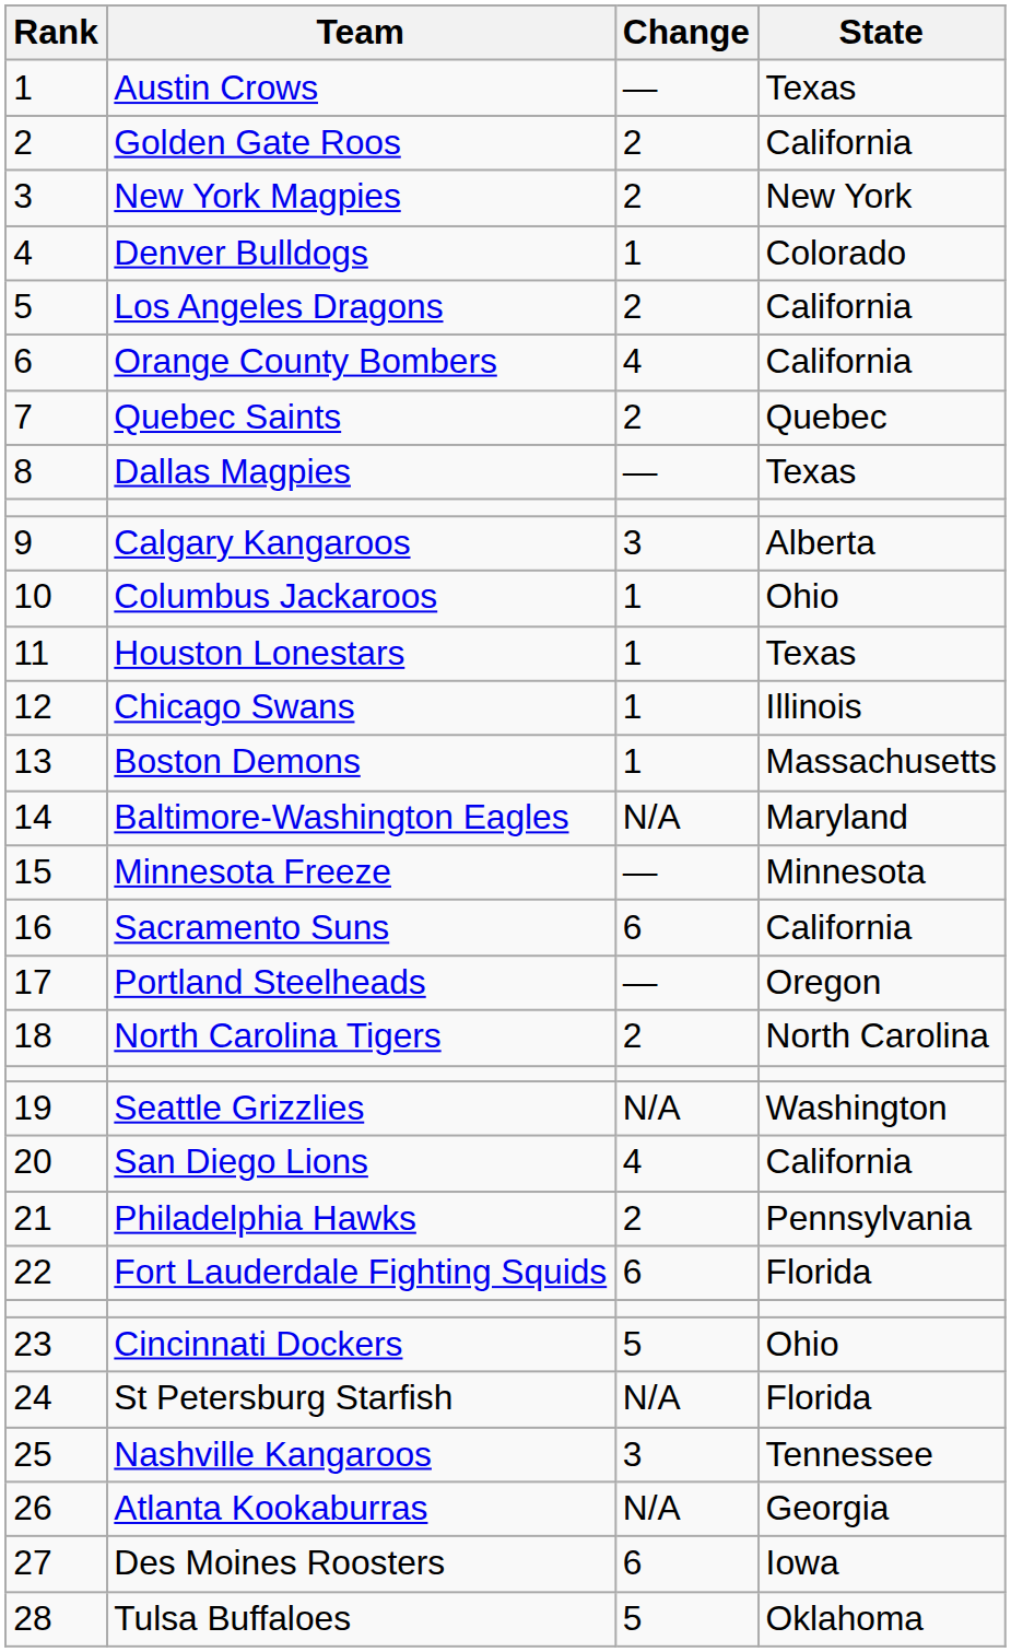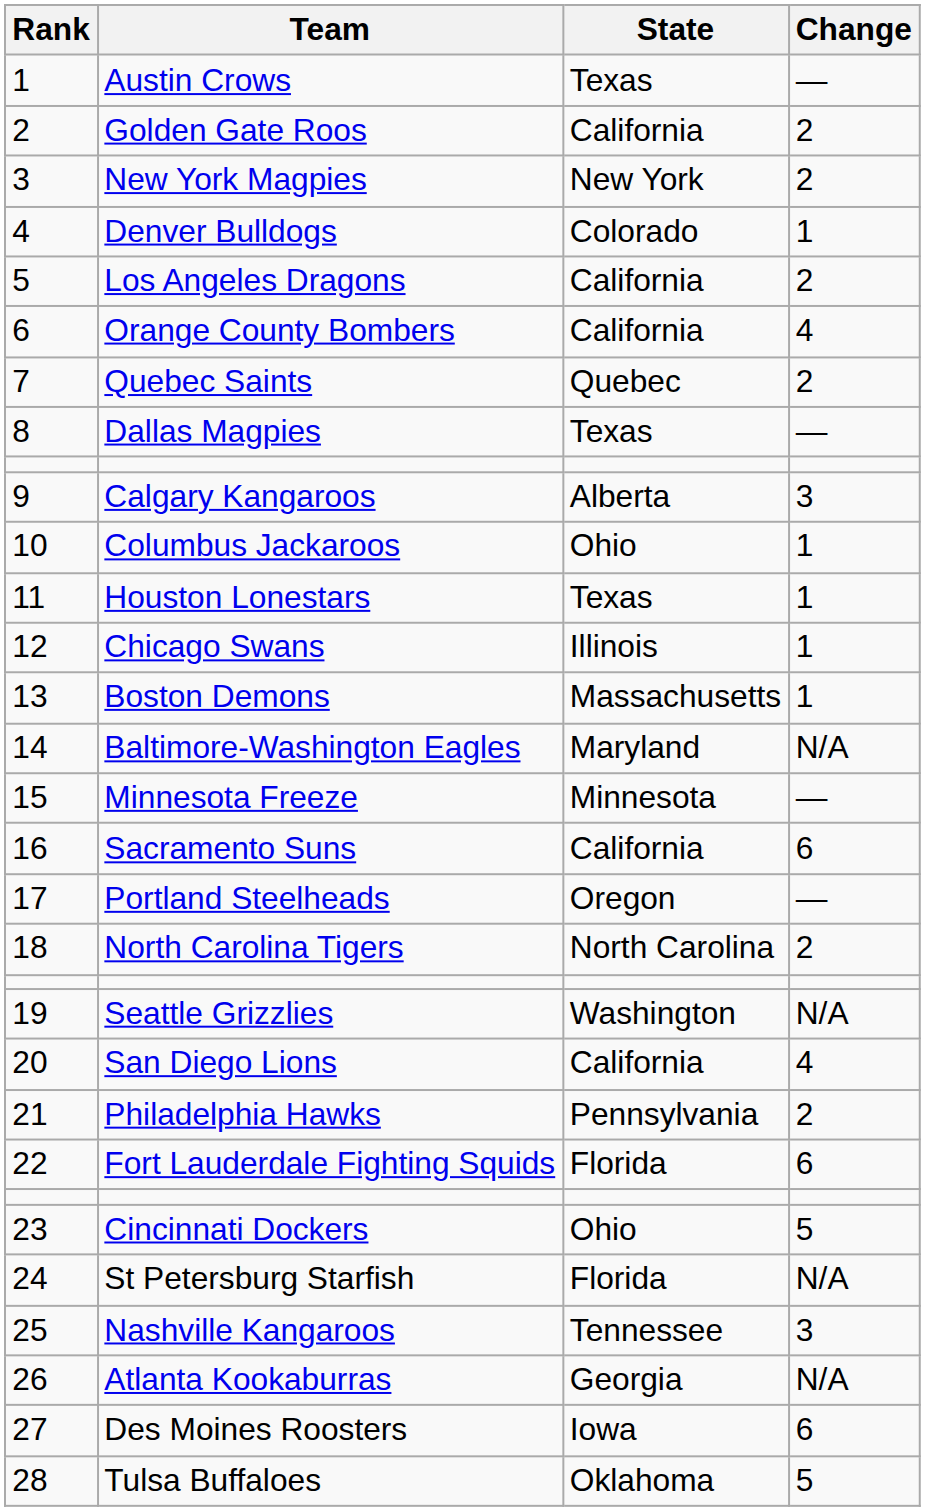 <table class="wikitable">
 <tr>
 <th><strong>Rank</strong></th>
 <th><strong>Team</strong></th>
+<th>State</th>
 <th><strong>Change</strong></th>
-<th>State</th>
 </tr>
 <tr>
 <td>1</td>
 <td><a href='#'>Austin Crows</a></td>
+<td>Texas</td>
 <td>—</td>
-<td>Texas</td>
 </tr>
 <tr>
 <td>2</td>
 <td><a href='#'>Golden Gate Roos</a></td>
+<td>California</td>
 <td> 2</td>
-<td>California</td>
 </tr>
 <tr>
 <td>3</td>
 <td><a href='#'>New York Magpies</a></td>
+<td>New York</td>
 <td> 2</td>
-<td>New York</td>
 </tr>
 <tr>
 <td>4</td>
 <td><a href='#'>Denver Bulldogs</a></td>
+<td>Colorado</td>
 <td> 1</td>
-<td>Colorado</td>
 </tr>
 <tr>
 <td>5</td>
 <td><a href='#'>Los Angeles Dragons</a></td>
+<td>California</td>
 <td> 2</td>
-<td>California</td>
 </tr>
 <tr>
 <td>6</td>
 <td><a href='#'>Orange County Bombers</a></td>
+<td>California</td>
 <td> 4</td>
-<td>California</td>
 </tr>
 <tr>
 <td>7</td>
 <td><a href='#'>Quebec Saints</a></td>
+<td>Quebec </td>
 <td> 2</td>
-<td>Quebec </td>
 </tr>
 <tr>
 <td>8</td>
 <td><a href='#'>Dallas Magpies</a></td>
+<td>Texas</td>
 <td>—</td>
-<td>Texas</td>
 </tr>
 <tr>
 <td></td>
 <td></td>
 <td></td>
 <td></td>
 </tr>
 <tr>
 <td>9</td>
 <td><a href='#'>Calgary Kangaroos</a></td>
+<td>Alberta </td>
 <td> 3</td>
-<td>Alberta </td>
 </tr>
 <tr>
 <td>10</td>
 <td><a href='#'>Columbus Jackaroos</a></td>
+<td>Ohio</td>
 <td> 1</td>
-<td>Ohio</td>
 </tr>
 <tr>
 <td>11</td>
 <td><a href='#'>Houston Lonestars</a></td>
+<td>Texas</td>
 <td> 1</td>
-<td>Texas</td>
 </tr>
 <tr>
 <td>12</td>
 <td><a href='#'>Chicago Swans</a></td>
+<td>Illinois</td>
 <td> 1</td>
-<td>Illinois</td>
 </tr>
 <tr>
 <td>13</td>
 <td><a href='#'>Boston Demons</a></td>
+<td>Massachusetts</td>
 <td> 1</td>
-<td>Massachusetts</td>
 </tr>
 <tr>
 <td>14</td>
 <td><a href='#'>Baltimore-Washington Eagles</a></td>
+<td>Maryland</td>
 <td>N/A</td>
-<td>Maryland</td>
 </tr>
 <tr>
 <td>15</td>
 <td><a href='#'>Minnesota Freeze</a></td>
+<td>Minnesota</td>
 <td>—</td>
-<td>Minnesota</td>
 </tr>
 <tr>
 <td>16</td>
 <td><a href='#'>Sacramento Suns</a></td>
+<td>California</td>
 <td> 6</td>
-<td>California</td>
 </tr>
 <tr>
 <td>17</td>
 <td><a href='#'>Portland Steelheads</a></td>
+<td>Oregon</td>
 <td>—</td>
-<td>Oregon</td>
 </tr>
 <tr>
 <td>18</td>
 <td><a href='#'>North Carolina Tigers</a></td>
+<td>North Carolina</td>
 <td> 2</td>
-<td>North Carolina</td>
 </tr>
 <tr>
 <td></td>
 <td></td>
 <td></td>
 <td></td>
 </tr>
 <tr>
 <td>19</td>
 <td><a href='#'>Seattle Grizzlies</a></td>
+<td>Washington</td>
 <td>N/A</td>
-<td>Washington</td>
 </tr>
 <tr>
 <td>20</td>
 <td><a href='#'>San Diego Lions</a></td>
+<td>California</td>
 <td> 4</td>
-<td>California</td>
 </tr>
 <tr>
 <td>21</td>
 <td><a href='#'>Philadelphia Hawks</a></td>
+<td>Pennsylvania</td>
 <td> 2</td>
-<td>Pennsylvania</td>
 </tr>
 <tr>
 <td>22</td>
 <td><a href='#'>Fort Lauderdale Fighting Squids</a></td>
+<td>Florida</td>
 <td> 6</td>
-<td>Florida</td>
 </tr>
 <tr>
 <td></td>
 <td></td>
 <td></td>
 <td></td>
 </tr>
 <tr>
 <td>23</td>
 <td><a href='#'>Cincinnati Dockers</a></td>
+<td>Ohio</td>
 <td> 5</td>
-<td>Ohio</td>
 </tr>
 <tr>
 <td>24</td>
 <td>St Petersburg Starfish</td>
+<td>Florida</td>
 <td>N/A</td>
-<td>Florida</td>
 </tr>
 <tr>
 <td>25</td>
 <td><a href='#'>Nashville Kangaroos</a></td>
+<td>Tennessee</td>
 <td> 3</td>
-<td>Tennessee</td>
 </tr>
 <tr>
 <td>26</td>
 <td><a href='#'>Atlanta Kookaburras</a></td>
+<td>Georgia</td>
 <td>N/A</td>
-<td>Georgia</td>
 </tr>
 <tr>
 <td>27</td>
 <td>Des Moines Roosters</td>
+<td>Iowa</td>
 <td> 6</td>
-<td>Iowa</td>
 </tr>
 <tr>
 <td>28</td>
 <td>Tulsa Buffaloes</td>
+<td>Oklahoma</td>
 <td> 5</td>
-<td>Oklahoma</td>
 </tr>
 </table>
